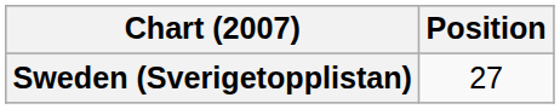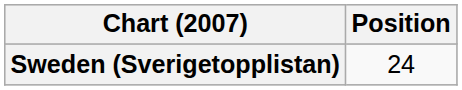 <table class="wikitable plainrowheaders" style="text-align:center">
 <tr>
 <th scope="col">Chart (2007)</th>
 <th scope="col">Position</th>
 </tr>
 <tr>
 <th scope="row">Sweden (Sverigetopplistan)</th>
-<td>27</td>
+<td>24</td>
 </tr>
 </table>
